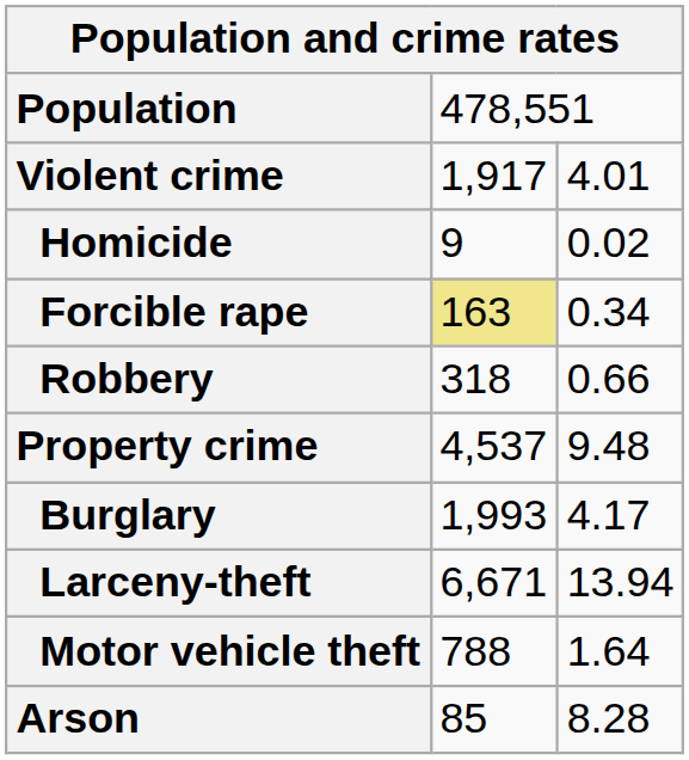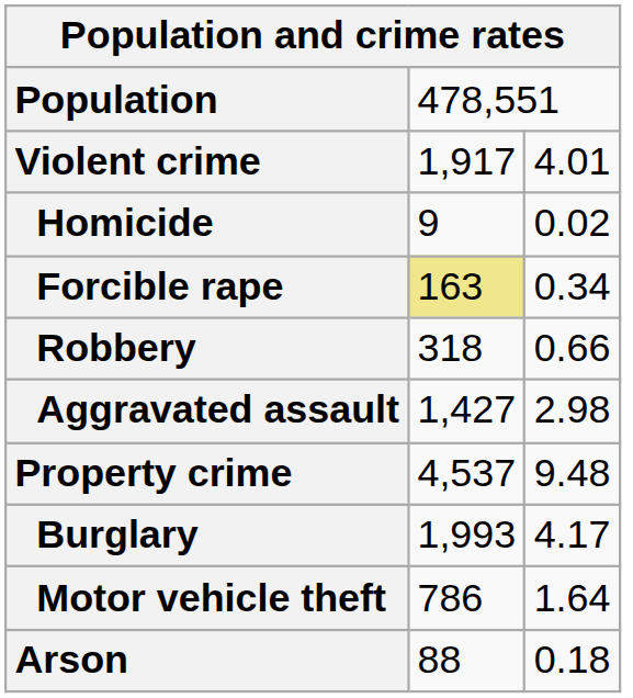 <table class="wikitable collapsible collapsed">
 <tr>
 <th colspan="3">Population and crime rates</th>
 </tr>
 <tr>
 <th scope="row" style="text-align: left;">Population</th>
 <td colspan="2">478,551</td>
 </tr>
 <tr>
 <th scope="row" style="text-align: left;">Violent crime</th>
 <td>1,917</td>
 <td>4.01</td>
 </tr>
 <tr>
 <th scope="row" style="text-align: left;">  Homicide</th>
 <td>9</td>
 <td>0.02</td>
 </tr>
 <tr>
 <th scope="row" style="text-align: left;">  Forcible rape</th>
 <td style="background: khaki;">163</td>
 <td>0.34</td>
 </tr>
 <tr>
 <th scope="row" style="text-align: left;">  Robbery</th>
 <td>318</td>
 <td>0.66</td>
 </tr>
 <tr>
+<th scope="row" style="text-align: left;">  Aggravated assault</th>
+<td>1,427</td>
+<td>2.98</td>
+</tr>
+<tr>
 <th scope="row" style="text-align: left;">Property crime</th>
 <td>4,537</td>
 <td>9.48</td>
 </tr>
 <tr>
 <th scope="row" style="text-align: left;">  Burglary</th>
 <td>1,993</td>
 <td>4.17</td>
 </tr>
 <tr>
-<th scope="row" style="text-align: left;">  Larceny-theft</th>
-<td>6,671</td>
-<td>13.94</td>
-</tr>
-<tr>
 <th scope="row" style="text-align: left;">  Motor vehicle theft</th>
-<td>788</td>
+<td>786</td>
 <td>1.64</td>
 </tr>
 <tr>
 <th scope="row" style="text-align: left;">Arson</th>
-<td>85</td>
-<td>8.28</td>
+<td>88</td>
+<td>0.18</td>
 </tr>
 </table>
